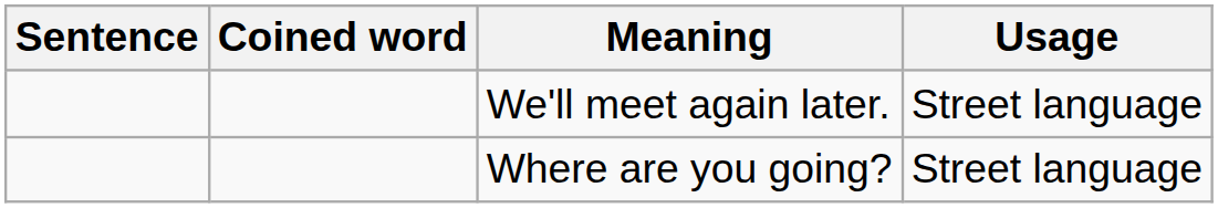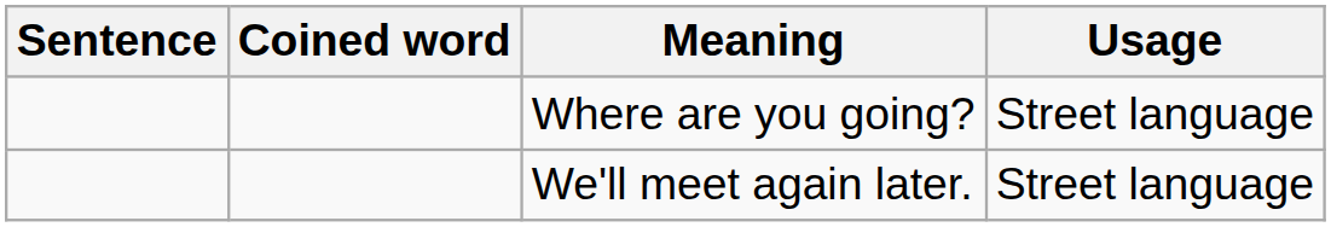 <table class="wikitable">
 <tr>
 <th>Sentence</th>
 <th>Coined word</th>
 <th>Meaning</th>
 <th>Usage</th>
 </tr>
 <tr>
 <td></td>
 <td></td>
-<td>We'll meet again later.</td>
+<td>Where are you going?</td>
 <td>Street language</td>
 </tr>
 <tr>
 <td></td>
 <td></td>
-<td>Where are you going?</td>
+<td>We'll meet again later.</td>
 <td>Street language</td>
 </tr>
 </table>
